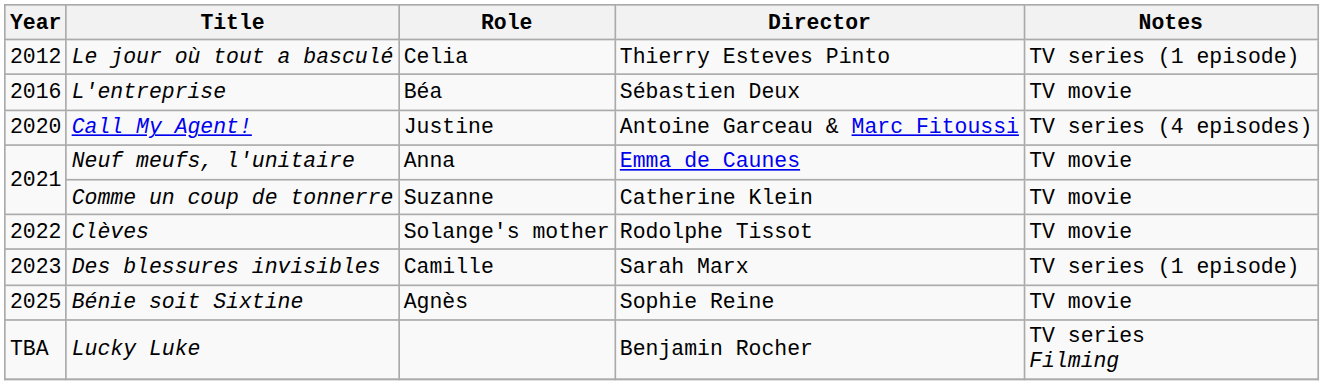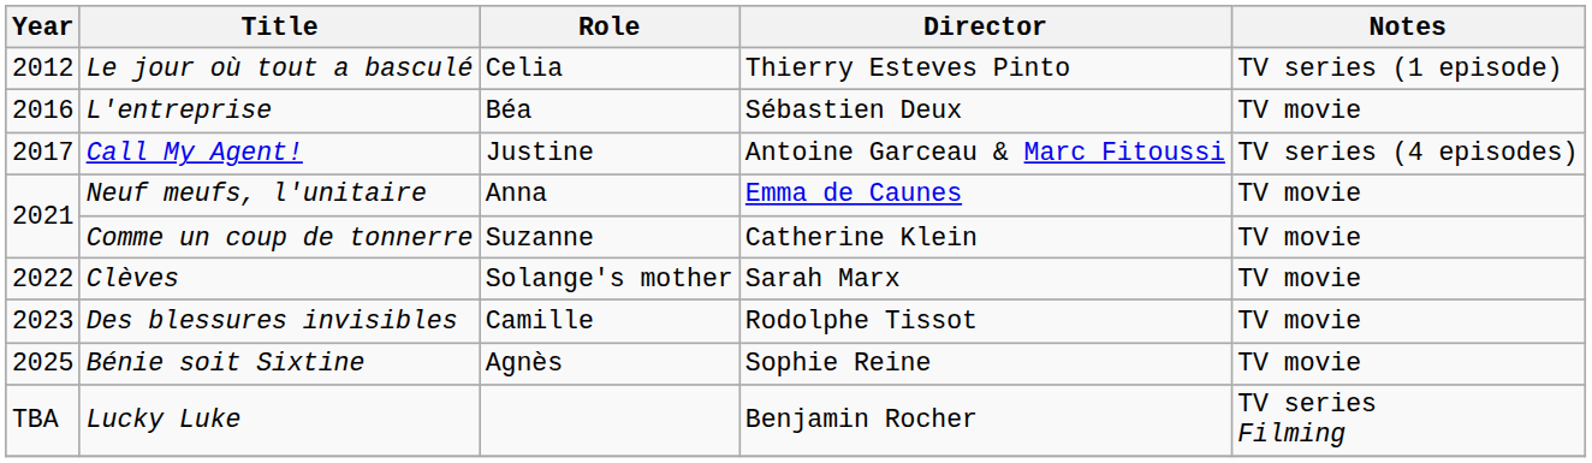 <table class="wikitable sortable">
 <tr>
 <th>Year</th>
 <th>Title</th>
 <th>Role</th>
 <th>Director</th>
 <th class="unsortable">Notes</th>
 </tr>
 <tr>
 <td>2012</td>
 <td><em>Le jour où tout a basculé</em></td>
 <td>Celia</td>
 <td>Thierry Esteves Pinto</td>
 <td>TV series (1 episode)</td>
 </tr>
 <tr>
 <td>2016</td>
 <td><em>L'entreprise</em></td>
 <td>Béa</td>
 <td>Sébastien Deux</td>
 <td>TV movie</td>
 </tr>
 <tr>
-<td>2020</td>
+<td>2017</td>
 <td><em><a href='#'>Call My Agent!</a></em></td>
 <td>Justine</td>
 <td>Antoine Garceau & <a href='#'>Marc Fitoussi</a></td>
 <td>TV series (4 episodes)</td>
 </tr>
 <tr>
 <td rowspan=2>2021</td>
 <td><em>Neuf meufs, l'unitaire</em></td>
 <td>Anna</td>
 <td><a href='#'>Emma de Caunes</a></td>
 <td>TV movie</td>
 </tr>
 <tr>
 <td><em>Comme un coup de tonnerre</em></td>
 <td>Suzanne</td>
 <td>Catherine Klein</td>
 <td>TV movie</td>
 </tr>
 <tr>
 <td>2022</td>
 <td><em>Clèves</em></td>
 <td>Solange's mother</td>
-<td>Rodolphe Tissot</td>
+<td>Sarah Marx</td>
 <td>TV movie</td>
 </tr>
 <tr>
 <td>2023</td>
 <td><em>Des blessures invisibles</em></td>
 <td>Camille</td>
-<td>Sarah Marx</td>
-<td>TV series (1 episode)</td>
+<td>Rodolphe Tissot</td>
+<td>TV movie</td>
 </tr>
 <tr>
 <td>2025</td>
 <td><em>Bénie soit Sixtine</em></td>
 <td>Agnès</td>
 <td>Sophie Reine</td>
 <td>TV movie</td>
 </tr>
 <tr>
 <td>TBA</td>
 <td><em>Lucky Luke</em></td>
 <td></td>
 <td>Benjamin Rocher</td>
 <td>TV series<br><em>Filming</em></td>
 </tr>
 <tr>
 </tr>
 </table>
